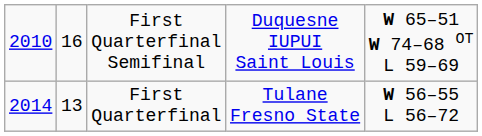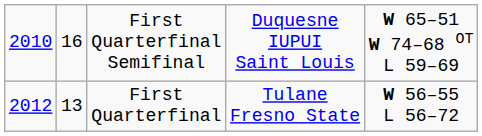 <table class="wikitable">
 <tr align="center">
 <td><a href='#'>2010</a></td>
 <td>16</td>
 <td>First<br>Quarterfinal<br>Semifinal</td>
 <td><a href='#'>Duquesne</a><br><a href='#'>IUPUI</a><br><a href='#'>Saint Louis</a></td>
 <td><strong>W</strong> 65–51<br><strong>W</strong> 74–68 <sup>OT</sup><br>L 59–69</td>
 </tr>
 <tr align="center">
-<td><a href='#'>2014</a></td>
+<td><a href='#'>2012</a></td>
 <td>13</td>
 <td>First<br>Quarterfinal</td>
 <td><a href='#'>Tulane</a><br><a href='#'>Fresno State</a></td>
 <td><strong>W</strong> 56–55<br>L 56–72</td>
 </tr>
 </table>
